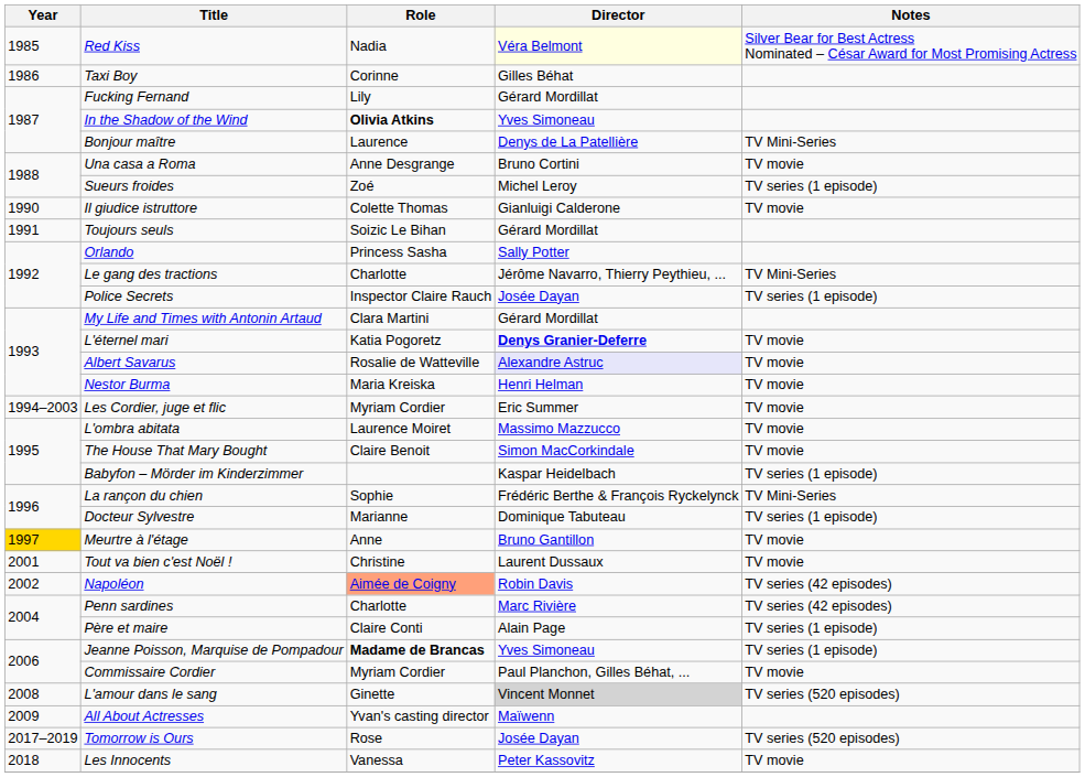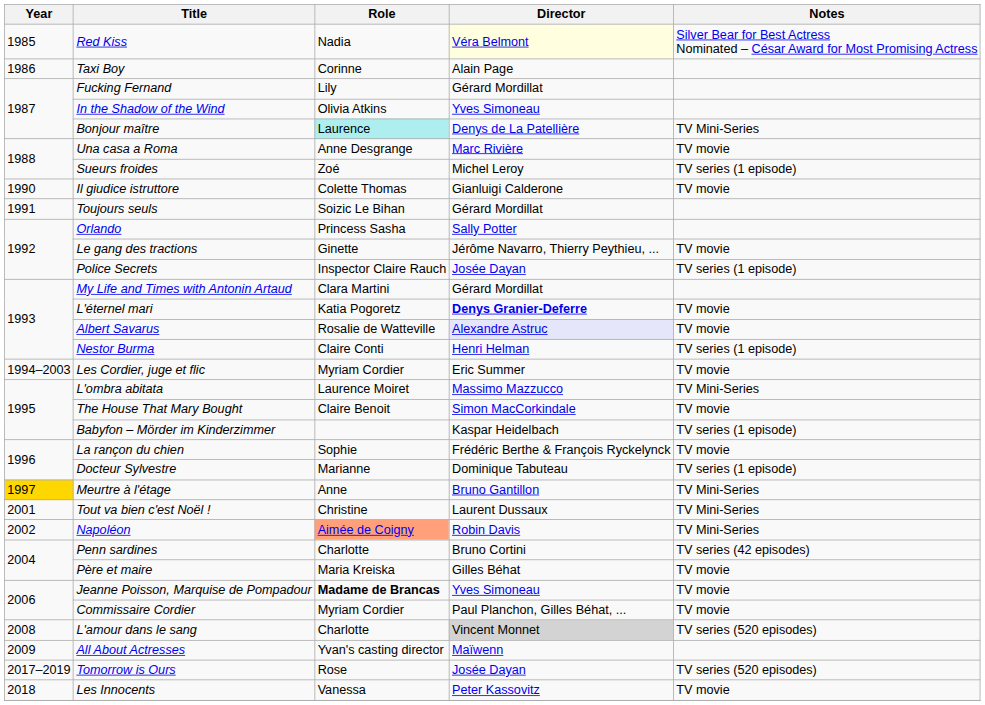 <table class="wikitable">
 <tr>
 <th>Year</th>
 <th>Title</th>
 <th>Role</th>
 <th>Director</th>
 <th>Notes</th>
 </tr>
 <tr>
 <td>1985</td>
 <td><em><a href='#'>Red Kiss</a></em></td>
 <td>Nadia</td>
 <td style="background: lightyellow;"><a href='#'>Véra Belmont</a></td>
 <td><a href='#'>Silver Bear for Best Actress</a><br>Nominated – <a href='#'>César Award for Most Promising Actress</a></td>
 </tr>
 <tr>
 <td>1986</td>
 <td><em>Taxi Boy</em></td>
 <td>Corinne</td>
-<td>Gilles Béhat</td>
+<td>Alain Page</td>
 <td></td>
 </tr>
 <tr>
 <td rowspan=3>1987</td>
 <td><em>Fucking Fernand</em></td>
 <td>Lily</td>
 <td>Gérard Mordillat</td>
 <td></td>
 </tr>
 <tr>
 <td><em><a href='#'>In the Shadow of the Wind</a></em></td>
-<td><strong>Olivia Atkins</strong></td>
+<td>Olivia Atkins</td>
 <td><a href='#'>Yves Simoneau</a></td>
 <td></td>
 </tr>
 <tr>
 <td><em>Bonjour maître</em></td>
-<td>Laurence</td>
+<td style="background: paleturquoise;">Laurence</td>
 <td><a href='#'>Denys de La Patellière</a></td>
 <td>TV Mini-Series</td>
 </tr>
 <tr>
 <td rowspan=2>1988</td>
 <td><em>Una casa a Roma</em></td>
 <td>Anne Desgrange</td>
-<td>Bruno Cortini</td>
+<td><a href='#'>Marc Rivière</a></td>
 <td>TV movie</td>
 </tr>
 <tr>
 <td><em>Sueurs froides</em></td>
 <td>Zoé</td>
 <td>Michel Leroy</td>
 <td>TV series (1 episode)</td>
 </tr>
 <tr>
 <td>1990</td>
 <td><em>Il giudice istruttore</em></td>
 <td>Colette Thomas</td>
 <td>Gianluigi Calderone</td>
 <td>TV movie</td>
 </tr>
 <tr>
 <td>1991</td>
 <td><em>Toujours seuls</em></td>
 <td>Soizic Le Bihan</td>
 <td>Gérard Mordillat</td>
 <td></td>
 </tr>
 <tr>
 <td rowspan=3>1992</td>
 <td><em><a href='#'>Orlando</a></em></td>
 <td>Princess Sasha</td>
 <td><a href='#'>Sally Potter</a></td>
 <td></td>
 </tr>
 <tr>
 <td><em>Le gang des tractions</em></td>
-<td>Charlotte</td>
+<td>Ginette</td>
 <td>Jérôme Navarro, Thierry Peythieu, ...</td>
-<td>TV Mini-Series</td>
+<td>TV movie</td>
 </tr>
 <tr>
 <td><em>Police Secrets</em></td>
 <td>Inspector Claire Rauch</td>
 <td><a href='#'>Josée Dayan</a></td>
 <td>TV series (1 episode)</td>
 </tr>
 <tr>
 <td rowspan=4>1993</td>
 <td><em><a href='#'>My Life and Times with Antonin Artaud</a></em></td>
 <td>Clara Martini</td>
 <td>Gérard Mordillat</td>
 <td></td>
 </tr>
 <tr>
 <td><em>L'éternel mari</em></td>
 <td>Katia Pogoretz</td>
 <td><strong><a href='#'>Denys Granier-Deferre</a></strong></td>
 <td>TV movie</td>
 </tr>
 <tr>
 <td><em><a href='#'>Albert Savarus</a></em></td>
 <td>Rosalie de Watteville</td>
 <td style="background: lavender;"><a href='#'>Alexandre Astruc</a></td>
 <td>TV movie</td>
 </tr>
 <tr>
 <td><em><a href='#'>Nestor Burma</a></em></td>
-<td>Maria Kreiska</td>
+<td>Claire Conti</td>
 <td><a href='#'>Henri Helman</a></td>
-<td>TV movie</td>
+<td>TV series (1 episode)</td>
 </tr>
 <tr>
 <td>1994–2003</td>
 <td><em>Les Cordier, juge et flic</em></td>
 <td>Myriam Cordier</td>
 <td>Eric Summer</td>
 <td>TV movie</td>
 </tr>
 <tr>
 <td rowspan=3>1995</td>
 <td><em>L'ombra abitata</em></td>
 <td>Laurence Moiret</td>
 <td><a href='#'>Massimo Mazzucco</a></td>
-<td>TV movie</td>
+<td>TV Mini-Series</td>
 </tr>
 <tr>
 <td><em>The House That Mary Bought</em></td>
 <td>Claire Benoit</td>
 <td><a href='#'>Simon MacCorkindale</a></td>
 <td>TV movie</td>
 </tr>
 <tr>
 <td><em>Babyfon – Mörder im Kinderzimmer</em></td>
 <td></td>
 <td>Kaspar Heidelbach</td>
 <td>TV series (1 episode)</td>
 </tr>
 <tr>
 <td rowspan=2>1996</td>
 <td><em>La rançon du chien</em></td>
 <td>Sophie</td>
 <td>Frédéric Berthe & François Ryckelynck</td>
-<td>TV Mini-Series</td>
+<td>TV movie</td>
 </tr>
 <tr>
 <td><em>Docteur Sylvestre</em></td>
 <td>Marianne</td>
 <td>Dominique Tabuteau</td>
 <td>TV series (1 episode)</td>
 </tr>
 <tr>
 <td style="background: gold;">1997</td>
 <td><em>Meurtre à l'étage</em></td>
 <td>Anne</td>
 <td><a href='#'>Bruno Gantillon</a></td>
-<td>TV movie</td>
+<td>TV Mini-Series</td>
 </tr>
 <tr>
 <td>2001</td>
 <td><em>Tout va bien c'est Noël !</em></td>
 <td>Christine</td>
 <td>Laurent Dussaux</td>
-<td>TV movie</td>
+<td>TV Mini-Series</td>
 </tr>
 <tr>
 <td>2002</td>
 <td><em><a href='#'>Napoléon</a></em></td>
 <td style="background: lightsalmon;"><a href='#'>Aimée de Coigny</a></td>
 <td><a href='#'>Robin Davis</a></td>
-<td>TV series (42 episodes)</td>
+<td>TV Mini-Series</td>
 </tr>
 <tr>
 <td rowspan=2>2004</td>
 <td><em>Penn sardines</em></td>
 <td>Charlotte</td>
-<td><a href='#'>Marc Rivière</a></td>
+<td>Bruno Cortini</td>
 <td>TV series (42 episodes)</td>
 </tr>
 <tr>
 <td><em>Père et maire</em></td>
-<td>Claire Conti</td>
-<td>Alain Page</td>
-<td>TV series (1 episode)</td>
+<td>Maria Kreiska</td>
+<td>Gilles Béhat</td>
+<td>TV movie</td>
 </tr>
 <tr>
 <td rowspan=2>2006</td>
 <td><em>Jeanne Poisson, Marquise de Pompadour</em></td>
 <td><strong>Madame de Brancas</strong></td>
 <td><a href='#'>Yves Simoneau</a></td>
-<td>TV series (1 episode)</td>
+<td>TV movie</td>
 </tr>
 <tr>
 <td><em>Commissaire Cordier</em></td>
 <td>Myriam Cordier</td>
 <td>Paul Planchon, Gilles Béhat, ...</td>
 <td>TV movie</td>
 </tr>
 <tr>
 <td>2008</td>
 <td><em>L'amour dans le sang</em></td>
-<td>Ginette</td>
+<td>Charlotte</td>
 <td style="background: lightgrey;">Vincent Monnet</td>
 <td>TV series (520 episodes)</td>
 </tr>
 <tr>
 <td>2009</td>
 <td><em><a href='#'>All About Actresses</a></em></td>
 <td>Yvan's casting director</td>
 <td><a href='#'>Maïwenn</a></td>
 <td></td>
 </tr>
 <tr>
 <td>2017–2019</td>
 <td><em><a href='#'>Tomorrow is Ours</a></em></td>
 <td>Rose</td>
 <td><a href='#'>Josée Dayan</a></td>
 <td>TV series (520 episodes)</td>
 </tr>
 <tr>
 <td>2018</td>
 <td><em>Les Innocents</em></td>
 <td>Vanessa</td>
 <td><a href='#'>Peter Kassovitz</a></td>
 <td>TV movie</td>
 </tr>
 <tr>
 </tr>
 </table>
